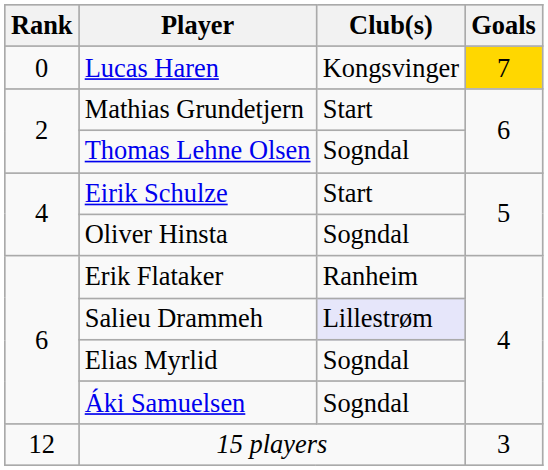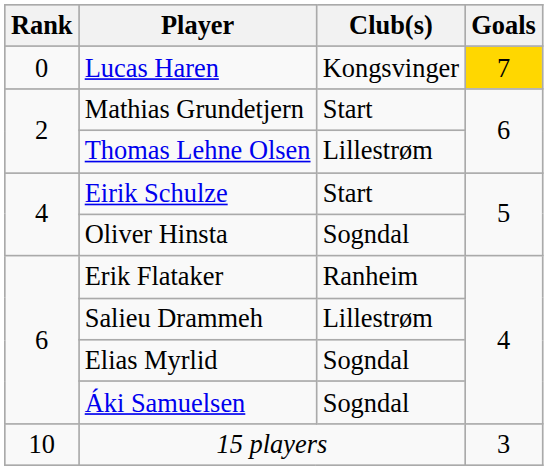 <table class="wikitable" style="text-align:center">
 <tr>
 <th>Rank</th>
 <th>Player</th>
 <th>Club(s)</th>
 <th>Goals</th>
 </tr>
 <tr>
 <td>0</td>
 <td align=left> <a href='#'>Lucas Haren</a></td>
 <td align=left>Kongsvinger</td>
 <td style="background: gold;">7</td>
 </tr>
 <tr>
 <td rowspan=2>2</td>
 <td align=left> Mathias Grundetjern</td>
 <td align=left>Start</td>
 <td rowspan=2>6</td>
 </tr>
 <tr>
 <td align=left> <a href='#'>Thomas Lehne Olsen</a></td>
-<td align=left>Sogndal</td>
+<td align=left>Lillestrøm</td>
 </tr>
 <tr>
 <td rowspan=2>4</td>
 <td align=left> <a href='#'>Eirik Schulze</a></td>
 <td align=left>Start</td>
 <td rowspan=2>5</td>
 </tr>
 <tr>
 <td align=left> Oliver Hinsta</td>
 <td align=left>Sogndal</td>
 </tr>
 <tr>
 <td rowspan=4>6</td>
 <td align=left> Erik Flataker</td>
 <td align=left>Ranheim</td>
 <td rowspan=4>4</td>
 </tr>
 <tr>
 <td align=left> Salieu Drammeh</td>
-<td align=left style="background: lavender;">Lillestrøm</td>
+<td align=left>Lillestrøm</td>
 </tr>
 <tr>
 <td align=left> Elias Myrlid</td>
 <td align=left>Sogndal</td>
 </tr>
 <tr>
 <td align=left> <a href='#'>Áki Samuelsen</a></td>
 <td align=left>Sogndal</td>
 </tr>
 <tr>
-<td>12</td>
+<td>10</td>
 <td colspan=2><em>15 players</em></td>
 <td>3</td>
 </tr>
 </table>
